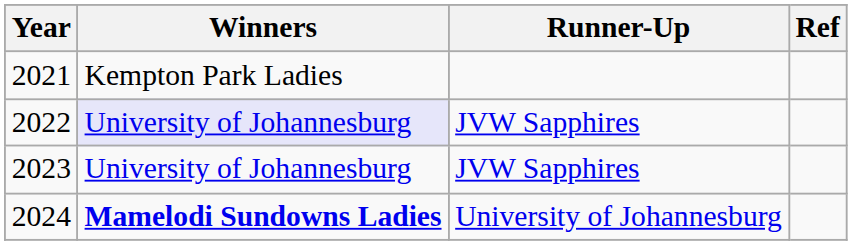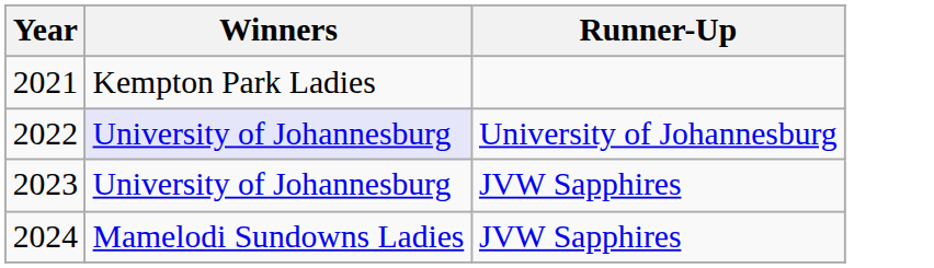 <table class="wikitable">
 <tr>
 <th>Year</th>
 <th>Winners</th>
 <th>Runner-Up</th>
-<th>Ref</th>
 </tr>
 <tr>
 <td>2021</td>
 <td>Kempton Park Ladies</td>
 <td></td>
-<td></td>
 </tr>
 <tr>
 <td>2022</td>
 <td style="background: lavender;"><a href='#'>University of Johannesburg</a></td>
-<td><a href='#'>JVW Sapphires</a></td>
-<td></td>
+<td><a href='#'>University of Johannesburg</a></td>
 </tr>
 <tr>
 <td>2023</td>
 <td><a href='#'>University of Johannesburg</a></td>
 <td><a href='#'>JVW Sapphires</a></td>
-<td></td>
 </tr>
 <tr>
 <td>2024</td>
-<td><strong><a href='#'>Mamelodi Sundowns Ladies</a></strong></td>
-<td><a href='#'>University of Johannesburg</a></td>
-<td></td>
+<td><a href='#'>Mamelodi Sundowns Ladies</a></td>
+<td><a href='#'>JVW Sapphires</a></td>
 </tr>
 </table>
